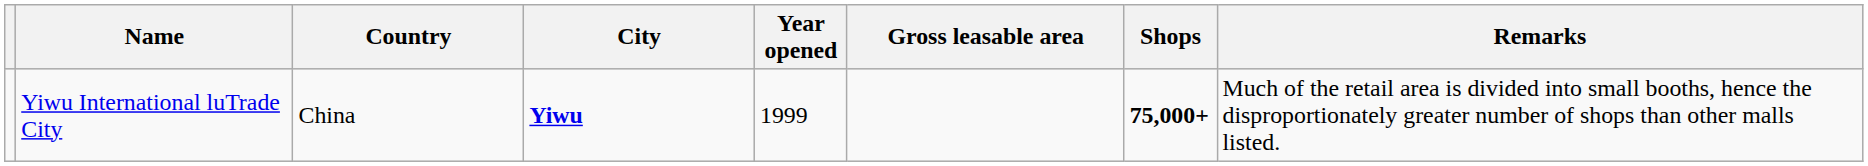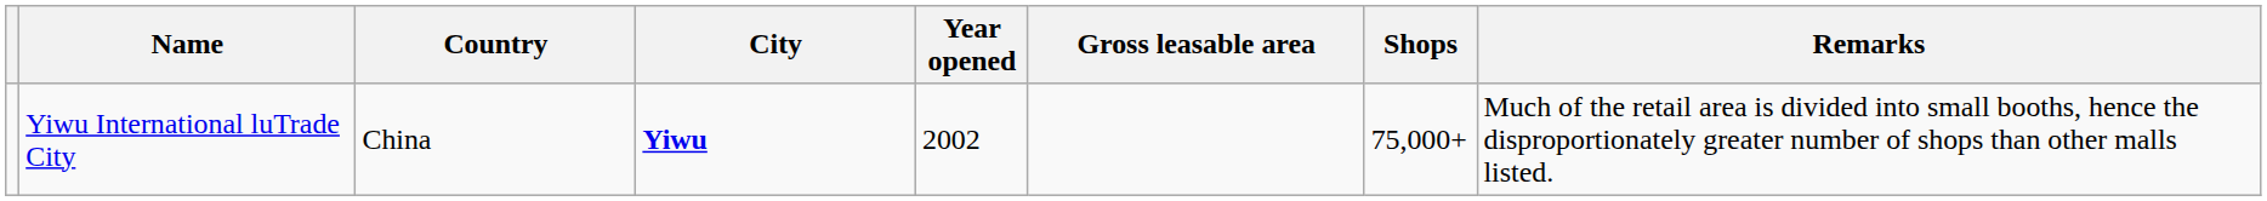 <table class="wikitable sortable">
 <tr>
 <th></th>
 <th style="width:15%;">Name</th>
 <th style="width:12.5%;">Country</th>
 <th style="width:12.5%;">City</th>
 <th style="width:5%;">Year opened</th>
 <th style="width:15%;">Gross leasable area</th>
 <th style="width:5%;">Shops</th>
 <th style="width:35%;" class="unsortable">Remarks</th>
 </tr>
 <tr style="height: 3.5em;">
 <td></td>
 <td><a href='#'>Yiwu International luTrade City</a></td>
 <td>China</td>
 <td><strong><a href='#'>Yiwu</a></strong></td>
-<td>1999</td>
+<td>2002</td>
 <td></td>
-<td><strong>75,000+</strong></td>
+<td>75,000+</td>
 <td>Much of the retail area is divided into small booths, hence the disproportionately greater number of shops than other malls listed.</td>
 </tr>
 </table>
